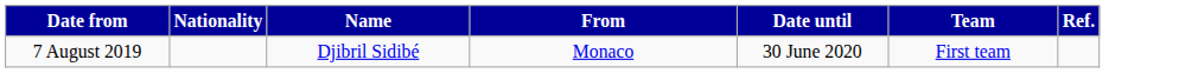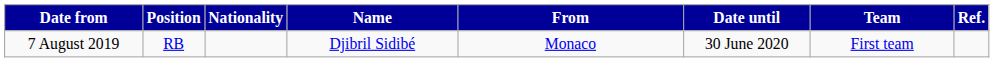 <table class="wikitable" style="text-align:center; font-size:90%; ">
 <tr>
 <th style="background:#000099; color:#FFFFFF; width:120px;">Date from</th>
+<th style="background:#000099; color:#FFFFFF; width:50px;">Position</th>
 <th style="background:#000099; color:#FFFFFF; width:50px;">Nationality</th>
 <th style="background:#000099; color:#FFFFFF; width:150px;">Name</th>
 <th style="background:#000099; color:#FFFFFF; width:200px;">From</th>
 <th style="background:#000099; color:#FFFFFF; width:110px;">Date until</th>
 <th style="background:#000099; color:#FFFFFF; width:125px;">Team</th>
 <th style="background:#000099; color:#FFFFFF; width:25px;">Ref.</th>
 </tr>
 <tr>
 <td>7 August 2019</td>
+<td><a href='#'>RB</a></td>
 <td></td>
 <td><a href='#'>Djibril Sidibé</a></td>
 <td> <a href='#'>Monaco</a></td>
 <td>30 June 2020</td>
 <td><a href='#'>First team</a></td>
 <td></td>
 </tr>
 </table>
